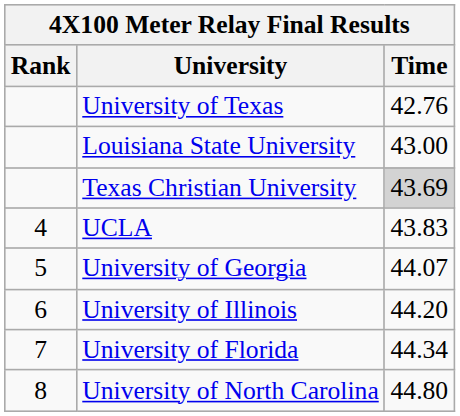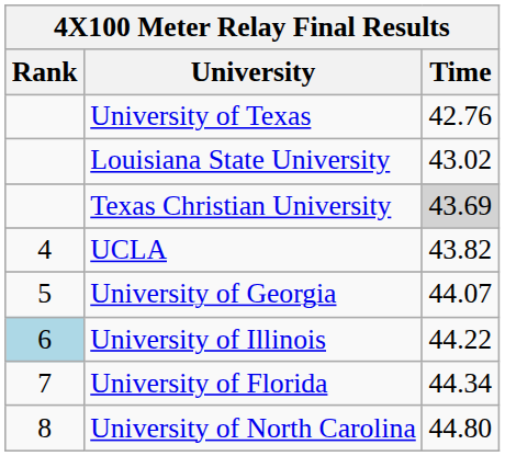 <table class="wikitable sortable" style="text-align:center">
 <tr>
 <th colspan="3">4X100 Meter Relay Final Results</th>
 </tr>
 <tr>
 <th>Rank</th>
 <th>University</th>
 <th>Time</th>
 </tr>
 <tr>
 <td></td>
 <td align=left><a href='#'>University of Texas</a></td>
 <td>42.76</td>
 </tr>
 <tr>
 <td></td>
 <td align=left><a href='#'>Louisiana State University</a></td>
-<td>43.00</td>
+<td>43.02</td>
 </tr>
 <tr>
 <td></td>
 <td align=left><a href='#'>Texas Christian University</a></td>
 <td style="background: lightgrey;">43.69</td>
 </tr>
 <tr>
 <td>4</td>
 <td align=left><a href='#'>UCLA</a></td>
-<td>43.83</td>
+<td>43.82</td>
 </tr>
 <tr>
 <td>5</td>
 <td align=left><a href='#'>University of Georgia</a></td>
 <td>44.07</td>
 </tr>
 <tr>
-<td>6</td>
+<td style="background: lightblue;">6</td>
 <td align=left><a href='#'>University of Illinois</a></td>
-<td>44.20</td>
+<td>44.22</td>
 </tr>
 <tr>
 <td>7</td>
 <td align=left><a href='#'>University of Florida</a></td>
 <td>44.34</td>
 </tr>
 <tr>
 <td>8</td>
 <td align=left><a href='#'>University of North Carolina</a></td>
 <td>44.80</td>
 </tr>
 </table>
